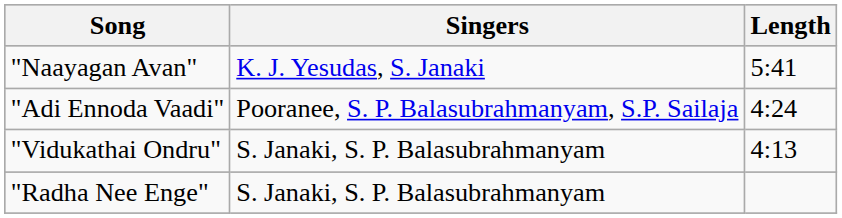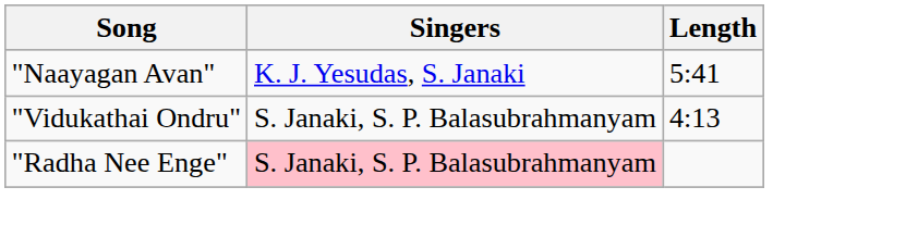 <table class="wikitable">
 <tr>
 <th>Song</th>
 <th>Singers</th>
 <th>Length</th>
 </tr>
 <tr>
 <td>"Naayagan Avan"</td>
 <td><a href='#'>K. J. Yesudas</a>, <a href='#'>S. Janaki</a></td>
 <td>5:41</td>
 </tr>
 <tr>
-<td>"Adi Ennoda Vaadi"</td>
-<td>Pooranee, <a href='#'>S. P. Balasubrahmanyam</a>, <a href='#'>S.P. Sailaja</a></td>
-<td>4:24</td>
-</tr>
-<tr>
 <td>"Vidukathai Ondru"</td>
 <td>S. Janaki, S. P. Balasubrahmanyam</td>
 <td>4:13</td>
 </tr>
 <tr>
 <td>"Radha Nee Enge"</td>
-<td>S. Janaki, S. P. Balasubrahmanyam</td>
+<td style="background: pink;">S. Janaki, S. P. Balasubrahmanyam</td>
 </tr>
 </table>
